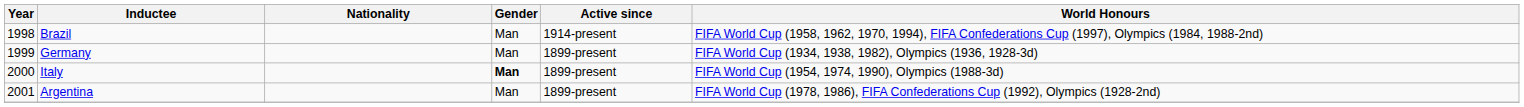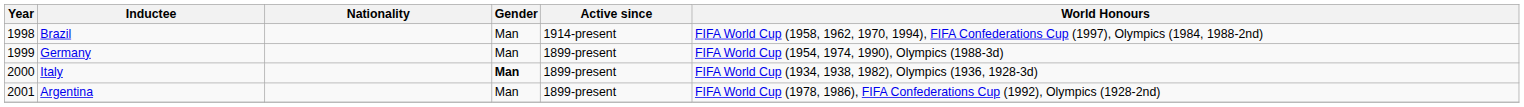 <table class="wikitable sortable" style="text-align: centre;">
 <tr>
 <th style="width:1%;">Year</th>
 <th style="width:15%;">Inductee</th>
 <th style="width:15%;">Nationality</th>
 <th style="width:1%;">Gender</th>
 <th style="width:10%;">Active since</th>
 <th class="unsortable">World Honours </th>
 </tr>
 <tr>
 <td>1998</td>
 <td scope=row style=text-align:left><a href='#'>Brazil</a></td>
 <td align="left"></td>
 <td>Man</td>
 <td>1914-present</td>
 <td><a href='#'>FIFA World Cup</a> (1958, 1962, 1970, 1994), <a href='#'>FIFA Confederations Cup</a> (1997), Olympics (1984, 1988-2nd)</td>
 </tr>
 <tr>
 <td>1999</td>
 <td scope=row style=text-align:left><a href='#'>Germany</a></td>
 <td align="left"></td>
 <td>Man</td>
 <td>1899-present</td>
-<td><a href='#'>FIFA World Cup</a> (1934, 1938, 1982), Olympics (1936, 1928-3d)</td>
+<td><a href='#'>FIFA World Cup</a> (1954, 1974, 1990), Olympics (1988-3d)</td>
 </tr>
 <tr>
 <td>2000</td>
 <td scope=row style=text-align:left><a href='#'>Italy</a></td>
 <td align="left"></td>
 <td><strong>Man</strong></td>
 <td>1899-present</td>
-<td><a href='#'>FIFA World Cup</a> (1954, 1974, 1990), Olympics (1988-3d)</td>
+<td><a href='#'>FIFA World Cup</a> (1934, 1938, 1982), Olympics (1936, 1928-3d)</td>
 </tr>
 <tr>
 <td>2001</td>
 <td scope=row style=text-align:left><a href='#'>Argentina</a></td>
 <td align="left"></td>
 <td>Man</td>
 <td>1899-present</td>
 <td><a href='#'>FIFA World Cup</a> (1978, 1986), <a href='#'>FIFA Confederations Cup</a> (1992), Olympics (1928-2nd)</td>
 </tr>
 <tr>
 </tr>
 </table>
